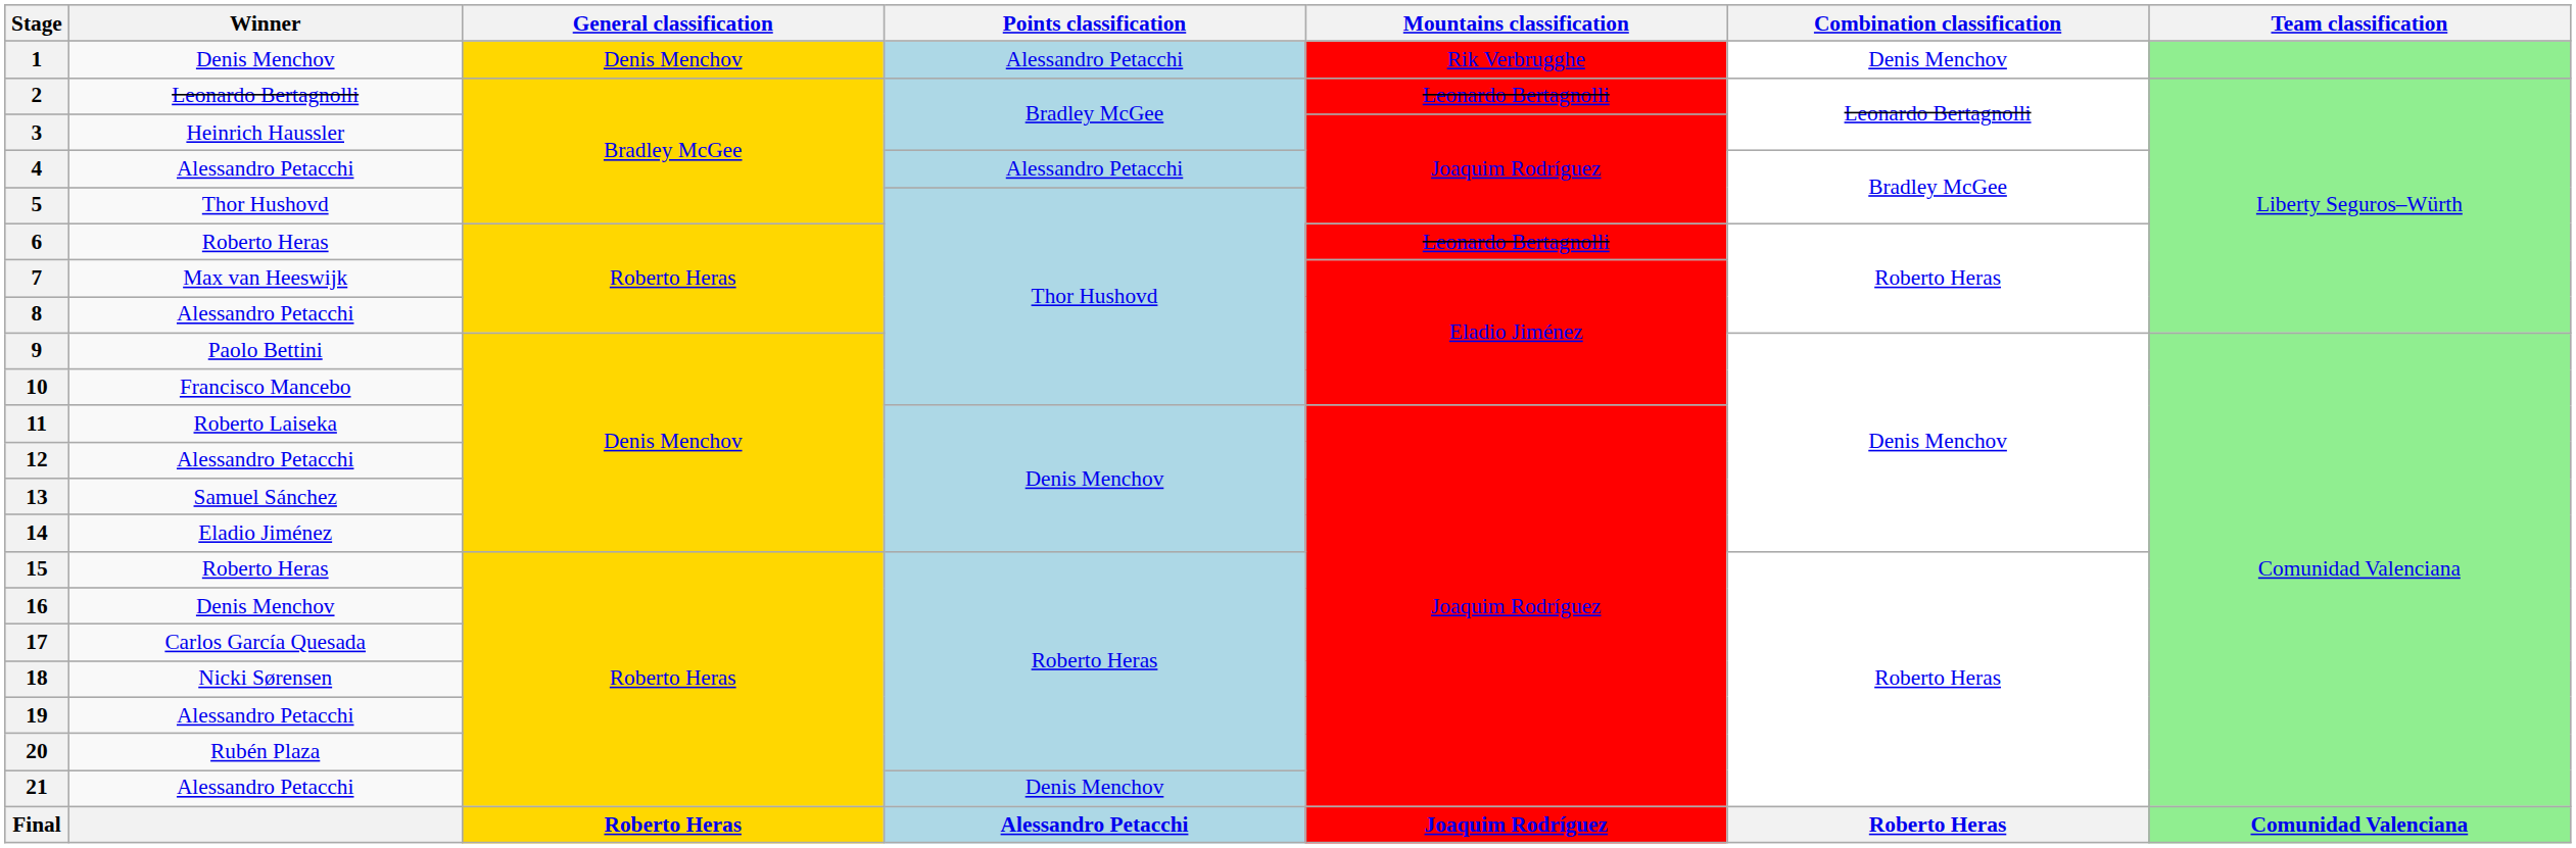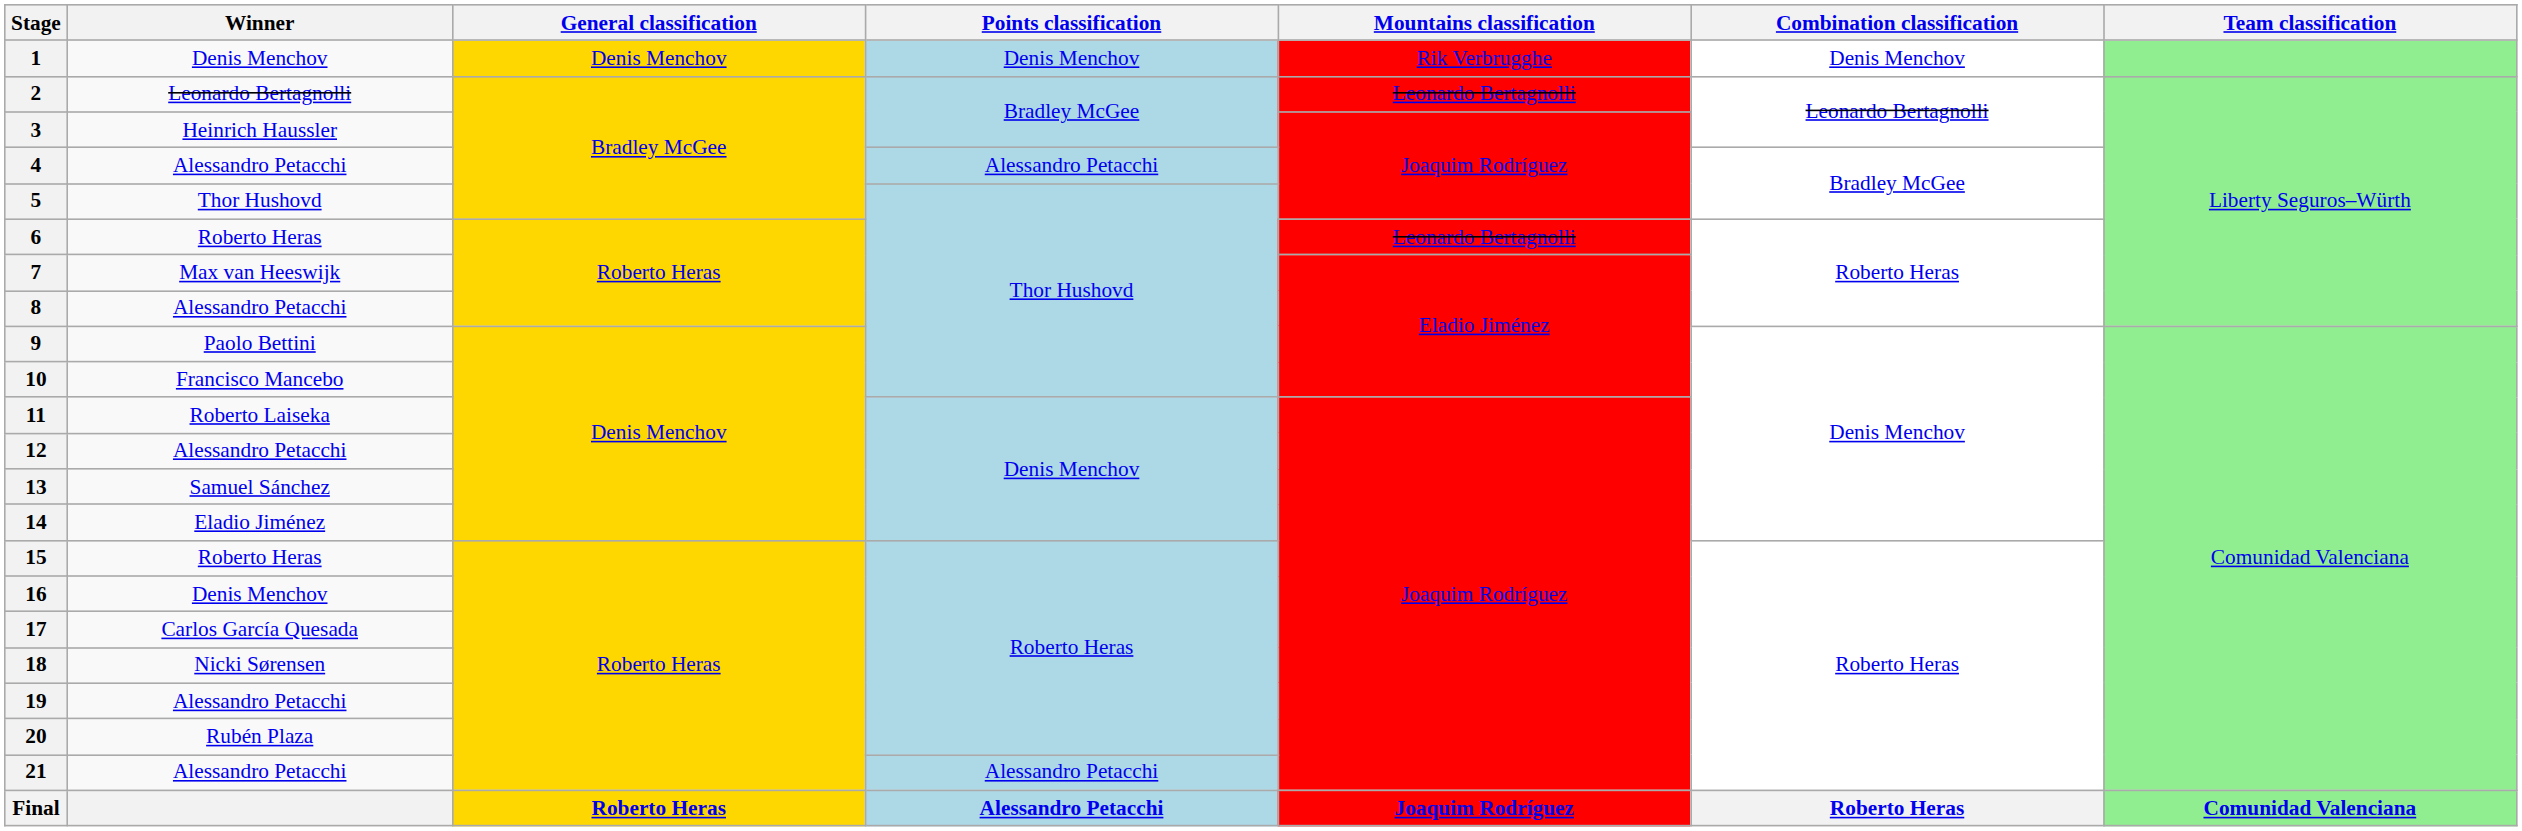 <table class="wikitable" style="text-align: center; font-size:smaller;">
 <tr style="background-color: #efefef;">
 <th width="1%">Stage</th>
 <th width="14%">Winner</th>
 <th width="15%"><a href='#'>General classification</a></th>
 <th width="15%"><a href='#'>Points classification</a></th>
 <th width="15%"><a href='#'>Mountains classification</a></th>
 <th width="15%"><a href='#'>Combination classification</a></th>
 <th width="15%"><a href='#'>Team classification</a></th>
 </tr>
 <tr>
 <th>1</th>
 <td><a href='#'>Denis Menchov</a></td>
 <td style="background:gold;" rowspan="1"><a href='#'>Denis Menchov</a></td>
-<td style="background:lightblue;" rowspan="1"><a href='#'>Alessandro Petacchi</a></td>
+<td style="background:lightblue;" rowspan="1"><a href='#'>Denis Menchov</a></td>
 <td style="background:red;" rowspan="1"><a href='#'>Rik Verbrugghe</a></td>
 <td style="background:white;" rowspan="1"><a href='#'>Denis Menchov</a></td>
 <td style="background:lightgreen;" rowspan="1"></td>
 </tr>
 <tr>
 <th>2</th>
 <td><s><a href='#'>Leonardo Bertagnolli</a></s></td>
 <td style="background:gold;" rowspan="4"><a href='#'>Bradley McGee</a></td>
 <td style="background:lightblue;" rowspan="2"><a href='#'>Bradley McGee</a></td>
 <td style="background:red;" rowspan="1"><s><a href='#'>Leonardo Bertagnolli</a></s></td>
 <td style="background:white;" rowspan="2"><s><a href='#'>Leonardo Bertagnolli</a></s></td>
 <td style="background:lightgreen;" rowspan="7"><a href='#'>Liberty Seguros–Würth</a></td>
 </tr>
 <tr>
 <th>3</th>
 <td><a href='#'>Heinrich Haussler</a></td>
 <td style="background:red;" rowspan="3"><a href='#'>Joaquim Rodríguez</a></td>
 </tr>
 <tr>
 <th>4</th>
 <td><a href='#'>Alessandro Petacchi</a></td>
 <td style="background:lightblue;" rowspan="1"><a href='#'>Alessandro Petacchi</a></td>
 <td style="background:white;" rowspan="2"><a href='#'>Bradley McGee</a></td>
 </tr>
 <tr>
 <th>5</th>
 <td><a href='#'>Thor Hushovd</a></td>
 <td style="background:lightblue;" rowspan="6"><a href='#'>Thor Hushovd</a></td>
 </tr>
 <tr>
 <th>6</th>
 <td><a href='#'>Roberto Heras</a></td>
 <td style="background:gold" rowspan="3"><a href='#'>Roberto Heras</a></td>
 <td style="background:red;" rowspan="1"><s><a href='#'>Leonardo Bertagnolli</a></s></td>
 <td style="background:white;" rowspan="3"><a href='#'>Roberto Heras</a></td>
 </tr>
 <tr>
 <th>7</th>
 <td><a href='#'>Max van Heeswijk</a></td>
 <td style="background:red;" rowspan="4"><a href='#'>Eladio Jiménez</a></td>
 </tr>
 <tr>
 <th>8</th>
 <td><a href='#'>Alessandro Petacchi</a></td>
 </tr>
 <tr>
 <th>9</th>
 <td><a href='#'>Paolo Bettini</a></td>
 <td style="background:gold;" rowspan="6"><a href='#'>Denis Menchov</a></td>
 <td style="background:white;" rowspan="6"><a href='#'>Denis Menchov</a></td>
 <td style="background:lightgreen;" rowspan="13"><a href='#'>Comunidad Valenciana</a></td>
 </tr>
 <tr>
 <th>10</th>
 <td><a href='#'>Francisco Mancebo</a></td>
 </tr>
 <tr>
 <th>11</th>
 <td><a href='#'>Roberto Laiseka</a></td>
 <td style="background:lightblue;" rowspan="4"><a href='#'>Denis Menchov</a></td>
 <td style="background:red;" rowspan="11"><a href='#'>Joaquim Rodríguez</a></td>
 </tr>
 <tr>
 <th>12</th>
 <td><a href='#'>Alessandro Petacchi</a></td>
 </tr>
 <tr>
 <th>13</th>
 <td><a href='#'>Samuel Sánchez</a></td>
 </tr>
 <tr>
 <th>14</th>
 <td><a href='#'>Eladio Jiménez</a></td>
 </tr>
 <tr>
 <th>15</th>
 <td><a href='#'>Roberto Heras</a></td>
 <td style="background:gold;" rowspan="7"><a href='#'>Roberto Heras</a></td>
 <td style="background:lightblue;" rowspan="6"><a href='#'>Roberto Heras</a></td>
 <td style="background:white;" rowspan="7"><a href='#'>Roberto Heras</a></td>
 </tr>
 <tr>
 <th>16</th>
 <td><a href='#'>Denis Menchov</a></td>
 </tr>
 <tr>
 <th>17</th>
 <td><a href='#'>Carlos García Quesada</a></td>
 </tr>
 <tr>
 <th>18</th>
 <td><a href='#'>Nicki Sørensen</a></td>
 </tr>
 <tr>
 <th>19</th>
 <td><a href='#'>Alessandro Petacchi</a></td>
 </tr>
 <tr>
 <th>20</th>
 <td><a href='#'>Rubén Plaza</a></td>
 </tr>
 <tr>
 <th>21</th>
 <td><a href='#'>Alessandro Petacchi</a></td>
-<td style="background:lightblue;" rowspan="1"><a href='#'>Denis Menchov</a></td>
+<td style="background:lightblue;" rowspan="1"><a href='#'>Alessandro Petacchi</a></td>
 </tr>
 <tr>
 <th><strong>Final</strong></th>
 <th></th>
 <th style="background:gold;" rowspan="1"><a href='#'>Roberto Heras</a></th>
 <th style="background:lightblue;" rowspan="1"><a href='#'>Alessandro Petacchi</a></th>
 <th style="background:red;" rowspan="1"><a href='#'>Joaquim Rodríguez</a></th>
 <th style="background:offwhite;" rowspan="1"><a href='#'>Roberto Heras</a></th>
 <th style="background:lightgreen;" rowspan="1"><a href='#'>Comunidad Valenciana</a></th>
 </tr>
 </table>
